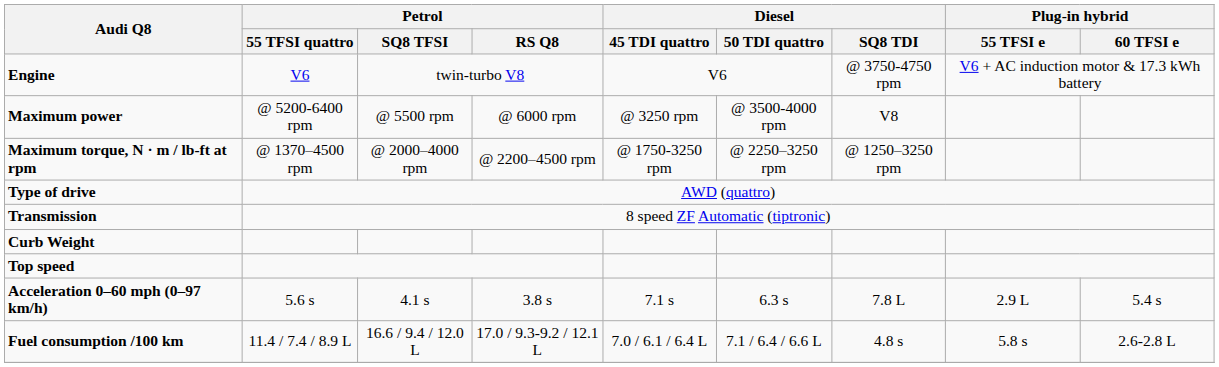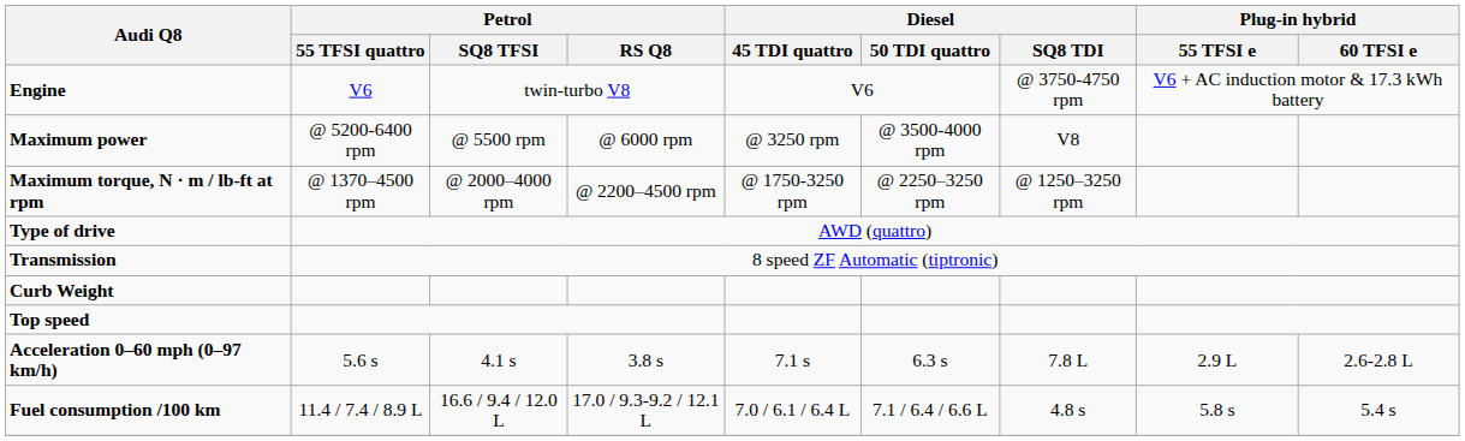 <table class="wikitable">
 <tr>
 <th rowspan="2">Audi Q8</th>
 <th colspan="3">Petrol</th>
 <th colspan="3">Diesel</th>
 <th colspan="4">Plug-in hybrid</th>
 </tr>
 <tr>
 <th><strong>55</strong> TFSI quattro</th>
 <th><strong>SQ8</strong> TFSI</th>
 <th><strong>RS Q8</strong></th>
 <th><strong>45</strong> TDI quattro</th>
 <th><strong>50</strong> TDI quattro</th>
 <th><strong>SQ8</strong> TDI</th>
 <th><strong>55</strong> TFSI e</th>
 <th><strong>60</strong> TFSI e</th>
 </tr>
 <tr style="text-align:center;">
 <td style="text-align:left;"><strong>Engine</strong></td>
 <td> <a href='#'>V6</a></td>
 <td colspan="2"> twin-turbo <a href='#'>V8</a></td>
 <td colspan="2"> V6</td>
 <td> @ 3750-4750 rpm</td>
 <td colspan="2"> <a href='#'>V6</a> + AC induction motor & 17.3 kWh battery</td>
 </tr>
 <tr style="text-align:center;">
 <td style="text-align:left;"><strong>Maximum power</strong></td>
 <td> @ 5200-6400 rpm</td>
 <td> @ 5500 rpm</td>
 <td> @ 6000 rpm</td>
 <td> @ 3250 rpm</td>
 <td> @ 3500-4000 rpm</td>
 <td> V8</td>
 <td></td>
 <td></td>
 </tr>
 <tr style="text-align:center;">
 <td style="text-align:left;"><strong>Maximum torque, N · m / lb-ft at rpm</strong></td>
 <td> @ 1370–4500 rpm</td>
 <td> @ 2000–4000 rpm</td>
 <td> @ 2200–4500 rpm</td>
 <td> @ 1750-3250 rpm</td>
 <td> @ 2250–3250 rpm</td>
 <td> @ 1250–3250 rpm</td>
 <td></td>
 <td></td>
 </tr>
 <tr>
 <td><strong>Type of drive</strong></td>
 <td colspan="8" style="text-align:center;"><a href='#'>AWD</a> (<a href='#'>quattro</a>)</td>
 </tr>
 <tr>
 <td><strong>Transmission</strong></td>
 <td colspan="8" style="text-align:center;">8 speed <a href='#'>ZF</a> <a href='#'>Automatic</a> (<a href='#'>tiptronic</a>)</td>
 </tr>
 <tr style="text-align:center;">
 <td style="text-align:left;"><strong>Curb Weight</strong></td>
 <td></td>
 <td></td>
 <td></td>
 <td></td>
 <td></td>
 <td></td>
 <td colspan="2"></td>
 </tr>
 <tr style="text-align:center;">
 <td style="text-align:left;"><strong>Top speed</strong></td>
 <td colspan="3"> </td>
 <td></td>
 <td></td>
 <td></td>
 <td colspan="2"></td>
 </tr>
 <tr style="text-align:center;">
 <td style="text-align:left;"><strong>Acceleration 0–60 mph (0–97 km/h)</strong></td>
 <td>5.6 s</td>
 <td>4.1 s</td>
 <td>3.8 s</td>
 <td>7.1 s</td>
 <td>6.3 s</td>
 <td>7.8 L</td>
 <td>2.9 L</td>
-<td>5.4 s</td>
+<td>2.6-2.8 L</td>
 </tr>
 <tr style="text-align:center;">
 <td style="text-align:left;"><strong>Fuel consumption /100 km</strong></td>
 <td>11.4 / 7.4 / 8.9 L</td>
 <td>16.6 / 9.4 / 12.0 L</td>
 <td>17.0 / 9.3-9.2 / 12.1 L</td>
 <td>7.0 / 6.1 / 6.4 L</td>
 <td>7.1 / 6.4 / 6.6 L</td>
 <td>4.8 s</td>
 <td>5.8 s</td>
-<td>2.6-2.8 L</td>
+<td>5.4 s</td>
 </tr>
 <tr>
 </tr>
 </table>
